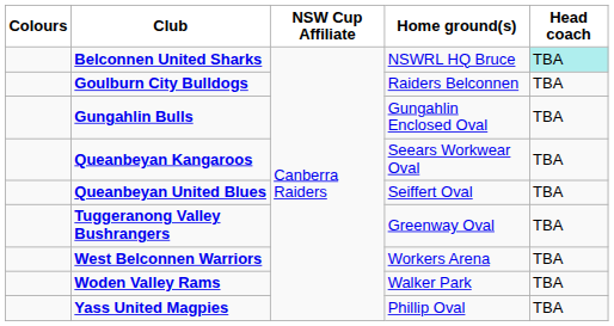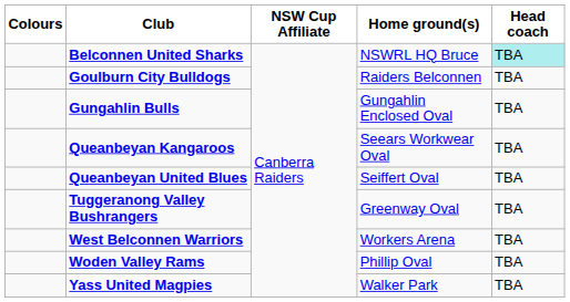 <table class="wikitable" style="width:100%; ">
 <tr>
 <th style="background:white">Colours</th>
 <th style="background:white">Club</th>
 <th style="background:white">NSW Cup Affiliate</th>
 <th style="background:white">Home ground(s)</th>
 <th style="background:white">Head coach</th>
 </tr>
 <tr>
 <td></td>
 <td><strong><a href='#'>Belconnen United Sharks</a></strong></td>
 <td rowspan="9"> <a href='#'>Canberra Raiders</a></td>
 <td><a href='#'>NSWRL HQ Bruce</a></td>
 <td style="background: paleturquoise;">TBA</td>
 </tr>
 <tr>
 <td></td>
 <td><strong><a href='#'>Goulburn City Bulldogs</a></strong></td>
 <td><a href='#'>Raiders Belconnen</a></td>
 <td>TBA</td>
 </tr>
 <tr>
 <td></td>
 <td><strong><a href='#'>Gungahlin Bulls</a></strong></td>
 <td><a href='#'>Gungahlin Enclosed Oval</a></td>
 <td>TBA</td>
 </tr>
 <tr>
 <td></td>
 <td><strong><a href='#'>Queanbeyan Kangaroos</a></strong></td>
 <td><a href='#'>Seears Workwear Oval</a></td>
 <td>TBA</td>
 </tr>
 <tr>
 <td></td>
 <td><strong><a href='#'>Queanbeyan United Blues</a></strong></td>
 <td><a href='#'>Seiffert Oval</a></td>
 <td>TBA</td>
 </tr>
 <tr>
 <td></td>
 <td><strong><a href='#'>Tuggeranong Valley Bushrangers</a></strong></td>
 <td><a href='#'>Greenway Oval</a></td>
 <td>TBA</td>
 </tr>
 <tr>
 <td></td>
 <td><strong><a href='#'>West Belconnen Warriors</a></strong></td>
 <td><a href='#'>Workers Arena</a></td>
 <td>TBA</td>
 </tr>
 <tr>
 <td></td>
 <td><strong><a href='#'>Woden Valley Rams</a></strong></td>
-<td><a href='#'>Walker Park</a></td>
+<td><a href='#'>Phillip Oval</a></td>
 <td>TBA</td>
 </tr>
 <tr>
 <td></td>
 <td><strong><a href='#'>Yass United Magpies</a></strong></td>
-<td><a href='#'>Phillip Oval</a></td>
+<td><a href='#'>Walker Park</a></td>
 <td>TBA</td>
 </tr>
 </table>
